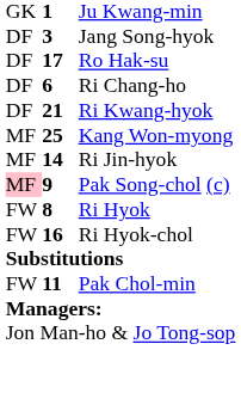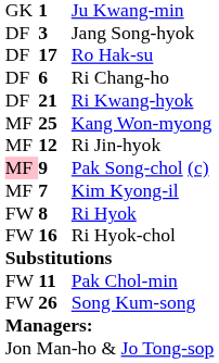 <table style="font-size:90%" cellspacing="0" cellpadding="0" align=center>
 <tr>
 <th width=25></th>
 <th width=25></th>
 </tr>
 <tr>
 <td>GK</td>
 <td><strong>1</strong></td>
 <td> <a href='#'>Ju Kwang-min</a></td>
 </tr>
 <tr>
 <td>DF</td>
 <td><strong>3</strong></td>
 <td> Jang Song-hyok</td>
 </tr>
 <tr>
 <td>DF</td>
 <td><strong>17</strong></td>
 <td> <a href='#'>Ro Hak-su</a></td>
 </tr>
 <tr>
 <td>DF</td>
 <td><strong>6</strong></td>
 <td> Ri Chang-ho</td>
 </tr>
 <tr>
 <td>DF</td>
 <td><strong>21</strong></td>
 <td> <a href='#'>Ri Kwang-hyok</a></td>
 <td></td>
 </tr>
 <tr>
 <td>MF</td>
 <td><strong>25</strong></td>
 <td> <a href='#'>Kang Won-myong</a></td>
 </tr>
 <tr>
 <td>MF</td>
-<td><strong>14</strong></td>
+<td><strong>12</strong></td>
 <td> Ri Jin-hyok</td>
 </tr>
 <tr>
 <td style="background: pink;">MF</td>
 <td><strong>9</strong></td>
 <td> <a href='#'>Pak Song-chol</a> <a href='#'>(c)</a></td>
+<td></td>
+</tr>
+<tr>
+<td>MF</td>
+<td><strong>7</strong></td>
+<td> <a href='#'>Kim Kyong-il</a></td>
+<td></td>
 <td></td>
 </tr>
 <tr>
 <td>FW</td>
 <td><strong>8</strong></td>
 <td> <a href='#'>Ri Hyok</a></td>
 <td></td>
 <td></td>
 </tr>
 <tr>
 <td>FW</td>
 <td><strong>16</strong></td>
 <td> Ri Hyok-chol</td>
 </tr>
 <tr>
 <td colspan=3><strong>Substitutions</strong></td>
 </tr>
 <tr>
 <td>FW</td>
 <td><strong>11</strong></td>
 <td> <a href='#'>Pak Chol-min</a></td>
 <td></td>
 <td></td>
 </tr>
 <tr>
+<td>FW</td>
+<td><strong>26</strong></td>
+<td> <a href='#'>Song Kum-song</a></td>
+<td></td>
+<td></td>
+</tr>
+<tr>
 <td colspan=3><strong>Managers:</strong></td>
 </tr>
 <tr>
 <td colspan=4> Jon Man-ho & <a href='#'>Jo Tong-sop</a></td>
 </tr>
 </table>
